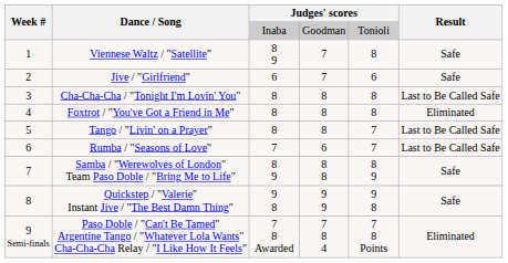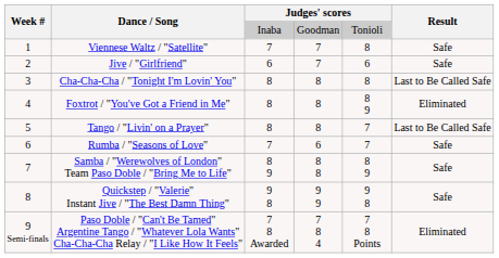 <table class="wikitable collapsible collapsed">
 <tr style="text-align:Center;">
 <th rowspan="2">Week #</th>
 <th rowspan="2">Dance / Song</th>
 <th colspan="3">Judges' scores</th>
 <th rowspan="2">Result</th>
 </tr>
 <tr style="text-align:center; background:#ccc;">
 <td style="width:10%; ">Inaba</td>
 <td style="width:10%; ">Goodman</td>
 <td style="width:10%; ">Tonioli</td>
 </tr>
 <tr style="text-align: center; background:#faf6f6;">
 <td>1</td>
 <td><a href='#'>Viennese Waltz</a> / "<a href='#'>Satellite</a>"</td>
-<td>8<br>9</td>
+<td>7</td>
 <td>7</td>
 <td>8</td>
 <td>Safe</td>
 </tr>
 <tr style="text-align: center; background:#faf6f6;">
 <td>2</td>
 <td><a href='#'>Jive</a> / "<a href='#'>Girlfriend</a>"</td>
 <td>6</td>
 <td>7</td>
 <td>6</td>
 <td>Safe</td>
 </tr>
 <tr style="text-align: center; background:#faf6f6;">
 <td>3</td>
 <td><a href='#'>Cha-Cha-Cha</a> / "<a href='#'>Tonight I'm Lovin' You</a>"</td>
 <td>8</td>
 <td>8</td>
 <td>8</td>
 <td>Last to Be Called Safe</td>
 </tr>
 <tr style="text-align: center; background:#faf6f6;">
 <td>4</td>
 <td><a href='#'>Foxtrot</a> / "<a href='#'>You've Got a Friend in Me</a>"</td>
 <td>8</td>
 <td>8</td>
-<td>8</td>
+<td>8<br>9</td>
 <td>Eliminated</td>
 </tr>
 <tr style="text-align: center; background:#faf6f6;">
 <td>5</td>
 <td><a href='#'>Tango</a> / "<a href='#'>Livin' on a Prayer</a>"</td>
 <td>8</td>
 <td>8</td>
 <td>7</td>
 <td>Last to Be Called Safe</td>
 </tr>
 <tr style="text-align: center; background:#faf6f6;">
 <td>6</td>
 <td><a href='#'>Rumba</a> / "<a href='#'>Seasons of Love</a>"</td>
 <td>7</td>
 <td>6</td>
 <td>7</td>
-<td>Last to Be Called Safe</td>
+<td>Safe</td>
 </tr>
 <tr style="text-align: center; background:#faf6f6;">
 <td>7</td>
 <td><a href='#'>Samba</a> / "<a href='#'>Werewolves of London</a>" <br> Team <a href='#'>Paso Doble</a> / "<a href='#'>Bring Me to Life</a>"</td>
 <td>8<br>9</td>
 <td>8<br>8</td>
 <td>8<br>9</td>
 <td>Safe</td>
 </tr>
 <tr style="text-align: center; background:#faf6f6;">
 <td>8</td>
 <td><a href='#'>Quickstep</a> / "<a href='#'>Valerie</a>" <br> Instant <a href='#'>Jive</a> / "<a href='#'>The Best Damn Thing</a>"</td>
 <td>9<br>8</td>
 <td>9<br>9</td>
 <td>9<br>8</td>
 <td>Safe</td>
 </tr>
 <tr style="text-align: center; background:#faf6f6;">
 <td>9<br><small>Semi-finals</small></td>
 <td><a href='#'>Paso Doble</a> / "<a href='#'>Can't Be Tamed</a>"<br><a href='#'>Argentine Tango</a> / "<a href='#'>Whatever Lola Wants</a>" <br> <a href='#'>Cha-Cha-Cha</a> Relay / "<a href='#'>I Like How It Feels</a>"</td>
 <td>7<br>8<br>Awarded</td>
 <td>7<br>8<br>4</td>
 <td>7<br>8<br>Points</td>
 <td>Eliminated</td>
 </tr>
 </table>
